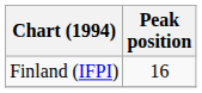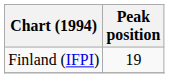 <table class="wikitable">
 <tr>
 <th>Chart (1994)</th>
 <th>Peak<br>position</th>
 </tr>
 <tr>
 <td>Finland (<a href='#'>IFPI</a>)</td>
-<td style="text-align:center;">16</td>
+<td style="text-align:center;">19</td>
 </tr>
 <tr>
 </tr>
 <tr>
 </tr>
 </table>
